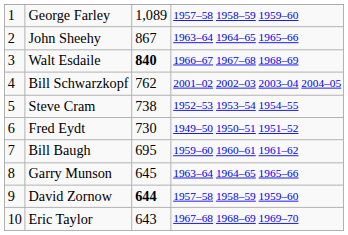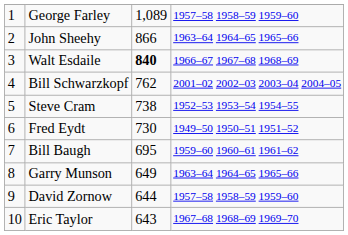 <table class="wikitable">
 <tr>
 </tr>
 <tr>
 <td>1</td>
 <td>George Farley</td>
 <td>1,089</td>
 <td style="font-size:80%;"><a href='#'>1957–58</a> <a href='#'>1958–59</a> <a href='#'>1959–60</a></td>
 </tr>
 <tr>
 <td>2</td>
 <td>John Sheehy</td>
-<td>867</td>
+<td>866</td>
 <td style="font-size:80%;"><a href='#'>1963–64</a> <a href='#'>1964–65</a> <a href='#'>1965–66</a></td>
 </tr>
 <tr>
 <td>3</td>
 <td>Walt Esdaile</td>
 <td><strong>840</strong></td>
 <td style="font-size:80%;"><a href='#'>1966–67</a> <a href='#'>1967–68</a> <a href='#'>1968–69</a></td>
 </tr>
 <tr>
 <td>4</td>
 <td>Bill Schwarzkopf</td>
 <td>762</td>
 <td style="font-size:80%;"><a href='#'>2001–02</a> <a href='#'>2002–03</a> <a href='#'>2003–04</a> <a href='#'>2004–05</a></td>
 </tr>
 <tr>
 <td>5</td>
 <td>Steve Cram</td>
 <td>738</td>
 <td style="font-size:80%;"><a href='#'>1952–53</a> <a href='#'>1953–54</a> <a href='#'>1954–55</a></td>
 </tr>
 <tr>
 <td>6</td>
 <td>Fred Eydt</td>
 <td>730</td>
 <td style="font-size:80%;"><a href='#'>1949–50</a> <a href='#'>1950–51</a> <a href='#'>1951–52</a></td>
 </tr>
 <tr>
 <td>7</td>
 <td>Bill Baugh</td>
 <td>695</td>
 <td style="font-size:80%;"><a href='#'>1959–60</a> <a href='#'>1960–61</a> <a href='#'>1961–62</a></td>
 </tr>
 <tr>
 <td>8</td>
 <td>Garry Munson</td>
-<td>645</td>
+<td>649</td>
 <td style="font-size:80%;"><a href='#'>1963–64</a> <a href='#'>1964–65</a> <a href='#'>1965–66</a></td>
 </tr>
 <tr>
 <td>9</td>
 <td>David Zornow</td>
-<td><strong>644</strong></td>
+<td>644</td>
 <td style="font-size:80%;"><a href='#'>1957–58</a> <a href='#'>1958–59</a> <a href='#'>1959–60</a></td>
 </tr>
 <tr>
 <td>10</td>
 <td>Eric Taylor</td>
 <td>643</td>
 <td style="font-size:80%;"><a href='#'>1967–68</a> <a href='#'>1968–69</a> <a href='#'>1969–70</a></td>
 </tr>
 </table>
